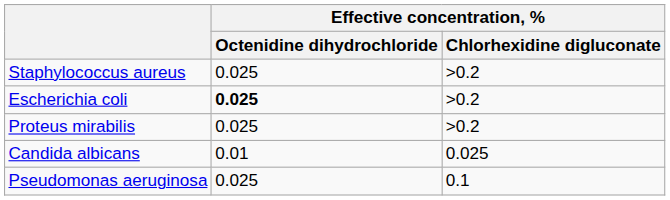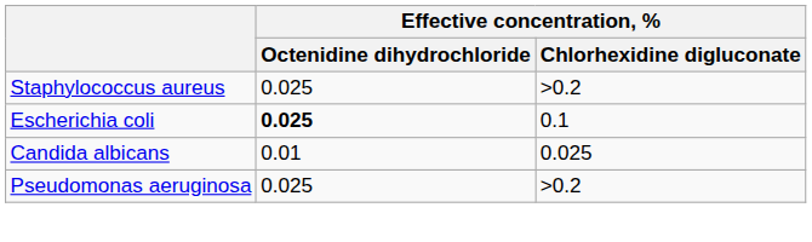 <table class="wikitable">
 <tr>
 <th rowspan="2"> </th>
 <th colspan="2">Effective concentration, %</th>
 </tr>
 <tr>
 <th>Octenidine dihydrochloride</th>
 <th>Chlorhexidine digluconate</th>
 </tr>
 <tr>
 <td><a href='#'>Staphylococcus aureus</a></td>
 <td>0.025</td>
 <td>>0.2</td>
 </tr>
 <tr>
 <td><a href='#'>Escherichia coli</a></td>
 <td><strong>0.025</strong></td>
-<td>>0.2</td>
-</tr>
-<tr>
-<td><a href='#'>Proteus mirabilis</a></td>
-<td>0.025</td>
-<td>>0.2</td>
+<td>0.1</td>
 </tr>
 <tr |->
 <td><a href='#'>Candida albicans</a></td>
 <td>0.01</td>
 <td>0.025</td>
 </tr>
 <tr>
 <td><a href='#'>Pseudomonas aeruginosa</a></td>
 <td>0.025</td>
-<td>0.1</td>
+<td>>0.2</td>
 </tr>
 </table>
